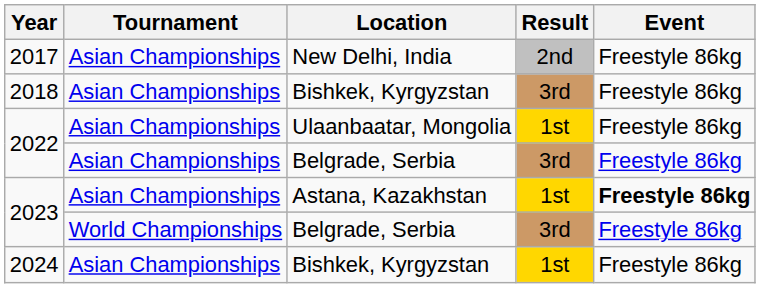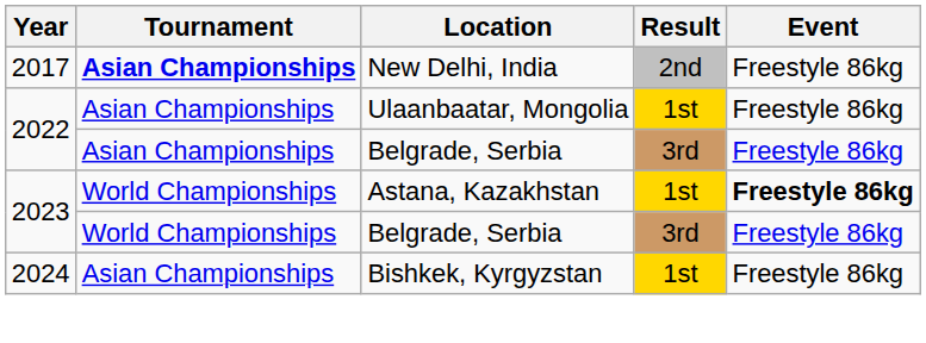 <table class="wikitable" style="font-size:95%;">
 <tr>
 <th>Year</th>
 <th>Tournament</th>
 <th>Location</th>
 <th>Result</th>
 <th>Event</th>
 </tr>
 <tr>
 <td>2017</td>
-<td><a href='#'>Asian Championships</a></td>
+<td><strong><a href='#'>Asian Championships</a></strong></td>
 <td>New Delhi, India</td>
 <td align="center" bgcolor="silver">2nd</td>
-<td>Freestyle 86kg</td>
-</tr>
-<tr>
-<td>2018</td>
-<td><a href='#'>Asian Championships</a></td>
-<td>Bishkek, Kyrgyzstan</td>
-<td align="center" bgcolor="cc9966">3rd</td>
 <td>Freestyle 86kg</td>
 </tr>
 <tr>
 <td rowspan=2>2022</td>
 <td><a href='#'>Asian Championships</a></td>
 <td>Ulaanbaatar, Mongolia</td>
 <td align="center" bgcolor="gold">1st</td>
 <td>Freestyle 86kg</td>
 </tr>
 <tr>
 <td><a href='#'>Asian Championships</a></td>
 <td>Belgrade, Serbia</td>
 <td align="center" bgcolor="cc9966">3rd</td>
 <td><a href='#'>Freestyle 86kg</a></td>
 </tr>
 <tr>
 <td rowspan=2>2023</td>
-<td><a href='#'>Asian Championships</a></td>
+<td><a href='#'>World Championships</a></td>
 <td>Astana, Kazakhstan</td>
 <td align="center" bgcolor="gold">1st</td>
 <td><strong>Freestyle 86kg</strong></td>
 </tr>
 <tr>
 <td><a href='#'>World Championships</a></td>
 <td>Belgrade, Serbia</td>
 <td align="center" bgcolor="cc9966">3rd</td>
 <td><a href='#'>Freestyle 86kg</a></td>
 </tr>
 <tr>
 <td rowspan=2>2024</td>
 <td><a href='#'>Asian Championships</a></td>
 <td>Bishkek, Kyrgyzstan</td>
 <td align="center" bgcolor="gold">1st</td>
 <td>Freestyle 86kg</td>
 </tr>
 </table>
